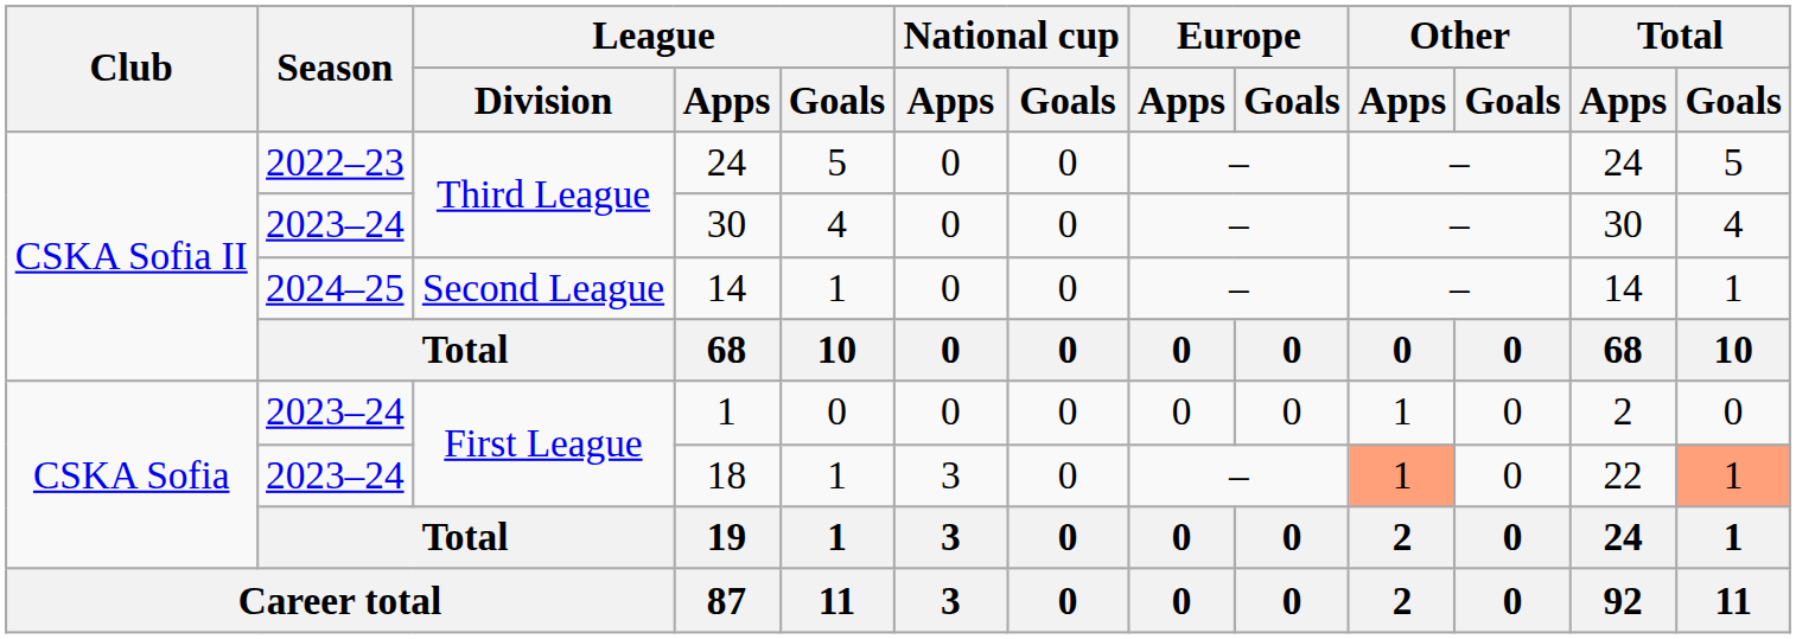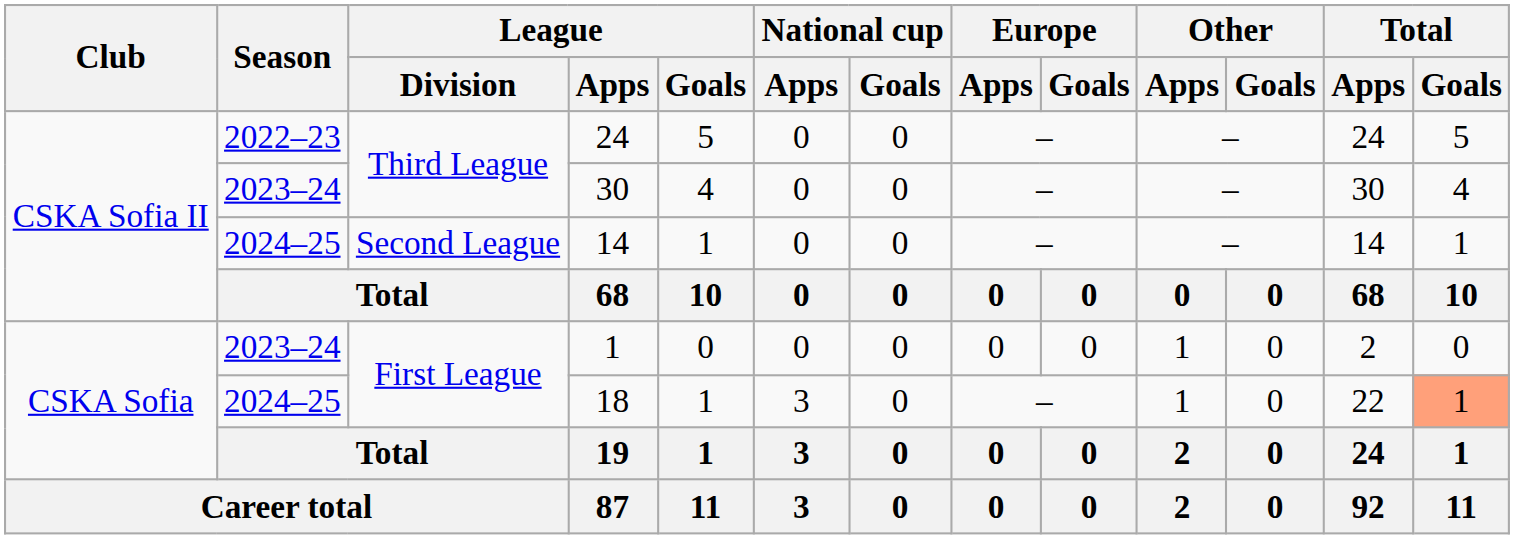 <table class="wikitable" style="text-align:center">
 <tr>
 <th rowspan="2">Club</th>
 <th rowspan="2">Season</th>
 <th colspan="3">League</th>
 <th colspan="2">National cup</th>
 <th colspan="2">Europe</th>
 <th colspan="2">Other</th>
 <th colspan="2">Total</th>
 </tr>
 <tr>
 <th>Division</th>
 <th>Apps</th>
 <th>Goals</th>
 <th>Apps</th>
 <th>Goals</th>
 <th>Apps</th>
 <th>Goals</th>
 <th>Apps</th>
 <th>Goals</th>
 <th>Apps</th>
 <th>Goals</th>
 </tr>
 <tr>
 <td align=center valign=center rowspan=4><a href='#'>CSKA Sofia II</a></td>
 <td><a href='#'>2022–23</a></td>
 <td rowspan=2><a href='#'>Third League</a></td>
 <td>24</td>
 <td>5</td>
 <td>0</td>
 <td>0</td>
 <td colspan="2">–</td>
 <td colspan="2">–</td>
 <td>24</td>
 <td>5</td>
 </tr>
 <tr>
 <td><a href='#'>2023–24</a></td>
 <td>30</td>
 <td>4</td>
 <td>0</td>
 <td>0</td>
 <td colspan="2">–</td>
 <td colspan="2">–</td>
 <td>30</td>
 <td>4</td>
 </tr>
 <tr>
 <td><a href='#'>2024–25</a></td>
 <td><a href='#'>Second League</a></td>
 <td>14</td>
 <td>1</td>
 <td>0</td>
 <td>0</td>
 <td colspan="2">–</td>
 <td colspan="2">–</td>
 <td>14</td>
 <td>1</td>
 </tr>
 <tr>
 <th colspan=2>Total</th>
 <th>68</th>
 <th>10</th>
 <th>0</th>
 <th>0</th>
 <th>0</th>
 <th>0</th>
 <th>0</th>
 <th>0</th>
 <th>68</th>
 <th>10</th>
 </tr>
 <tr>
 <td rowspan=3 align=center valign=center><a href='#'>CSKA Sofia</a></td>
 <td><a href='#'>2023–24</a></td>
 <td rowspan=2><a href='#'>First League</a></td>
 <td>1</td>
 <td>0</td>
 <td>0</td>
 <td>0</td>
 <td>0</td>
 <td>0</td>
 <td>1</td>
 <td>0</td>
 <td>2</td>
 <td>0</td>
 </tr>
 <tr>
-<td><a href='#'>2023–24</a></td>
+<td><a href='#'>2024–25</a></td>
 <td>18</td>
 <td>1</td>
 <td>3</td>
 <td>0</td>
 <td colspan="2">–</td>
-<td style="background: lightsalmon;">1</td>
+<td>1</td>
 <td>0</td>
 <td>22</td>
 <td style="background: lightsalmon;">1</td>
 </tr>
 <tr>
 <th colspan=2>Total</th>
 <th>19</th>
 <th>1</th>
 <th>3</th>
 <th>0</th>
 <th>0</th>
 <th>0</th>
 <th>2</th>
 <th>0</th>
 <th>24</th>
 <th>1</th>
 </tr>
 <tr>
 <th colspan=3>Career total</th>
 <th>87</th>
 <th>11</th>
 <th>3</th>
 <th>0</th>
 <th>0</th>
 <th>0</th>
 <th>2</th>
 <th>0</th>
 <th>92</th>
 <th>11</th>
 </tr>
 </table>
